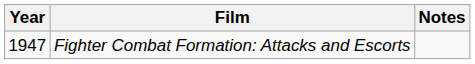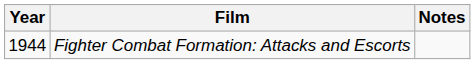 <table class="wikitable">
 <tr>
 <th>Year</th>
 <th>Film</th>
 <th>Notes</th>
 </tr>
 <tr>
-<td>1947</td>
+<td>1944</td>
 <td><em>Fighter Combat Formation: Attacks and Escorts</em></td>
 <td><small></small></td>
 </tr>
 </table>
